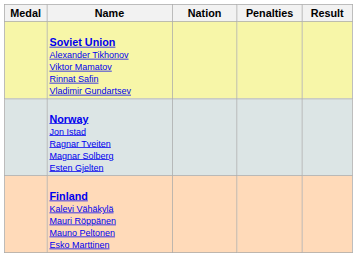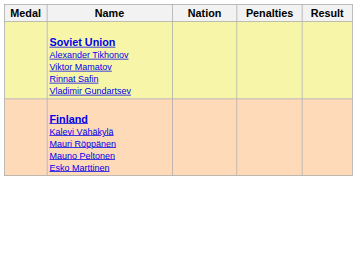 <table class=wikitable style="border:1px solid #AAAAAA;font-size:90%">
 <tr bgcolor="#E4E4E4">
 <th style="border-bottom:1px solid #AAAAAA" width=50>Medal</th>
 <th style="border-bottom:1px solid #AAAAAA" width=160>Name</th>
 <th style="border-bottom:1px solid #AAAAAA" width=80>Nation</th>
 <th style="border-bottom:1px solid #AAAAAA" width=80>Penalties</th>
 <th style="border-bottom:1px solid #AAAAAA" width=60>Result</th>
 </tr>
 <tr bgcolor="#F7F6A8">
 <td align="center"></td>
 <td><br><strong><a href='#'>Soviet Union</a></strong><br><small><a href='#'>Alexander Tikhonov</a><br><a href='#'>Viktor Mamatov</a><br><a href='#'>Rinnat Safin</a><br><a href='#'>Vladimir Gundartsev</a></small></td>
 <td></td>
 <td align="center"></td>
 <td align="center"></td>
 </tr>
-<tr bgcolor="#DCE5E5">
-<td align="center"></td>
-<td><br><strong><a href='#'>Norway</a></strong><br><small><a href='#'>Jon Istad</a><br><a href='#'>Ragnar Tveiten</a><br><a href='#'>Magnar Solberg</a><br><a href='#'>Esten Gjelten</a></small></td>
-<td></td>
-<td align="center"></td>
-<td align="right"></td>
-</tr>
 <tr bgcolor="#FFDAB9">
 <td align="center"></td>
 <td><br><strong><a href='#'>Finland</a></strong><br><small><a href='#'>Kalevi Vähäkylä</a><br><a href='#'>Mauri Röppänen</a><br><a href='#'>Mauno Peltonen</a><br><a href='#'>Esko Marttinen</a></small></td>
 <td></td>
 <td align="center"></td>
 <td align="right"></td>
 </tr>
 </table>
